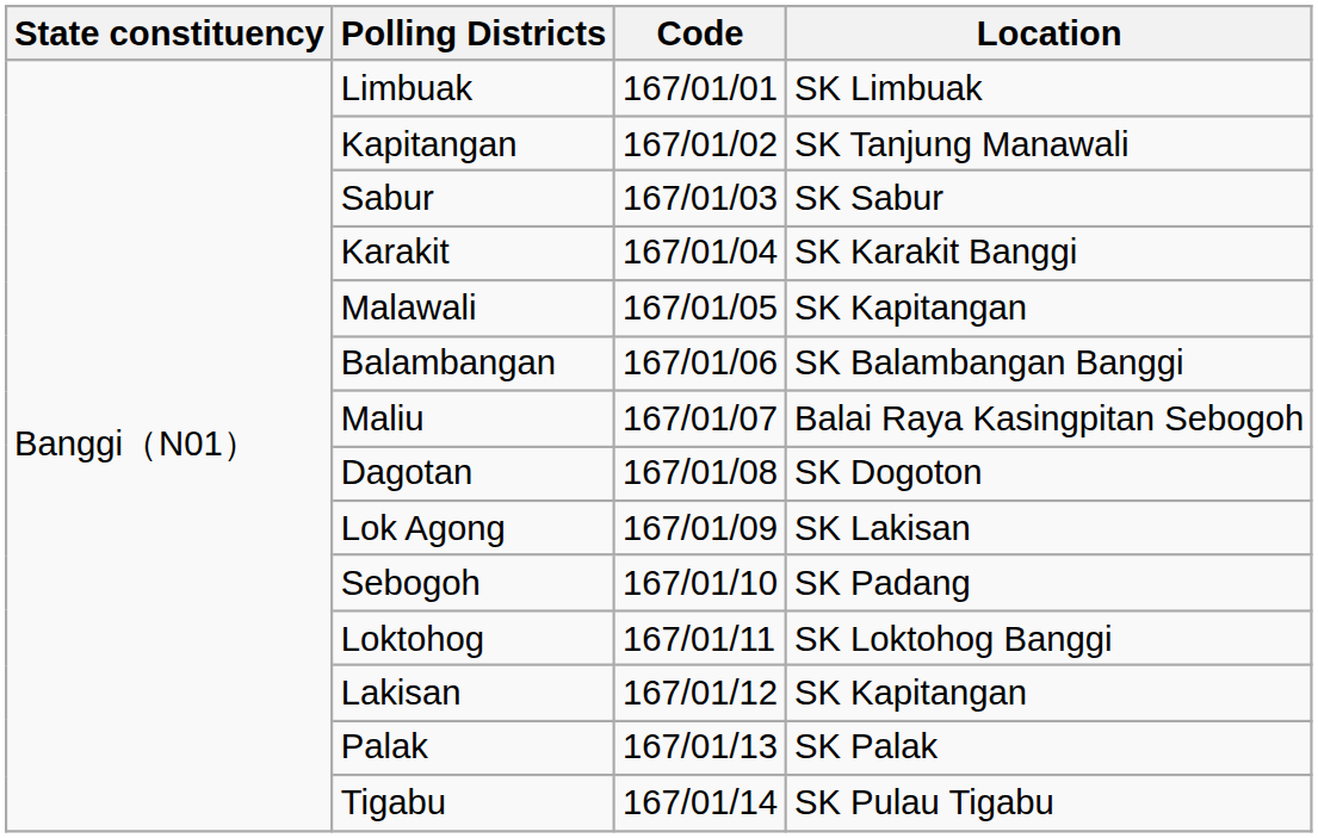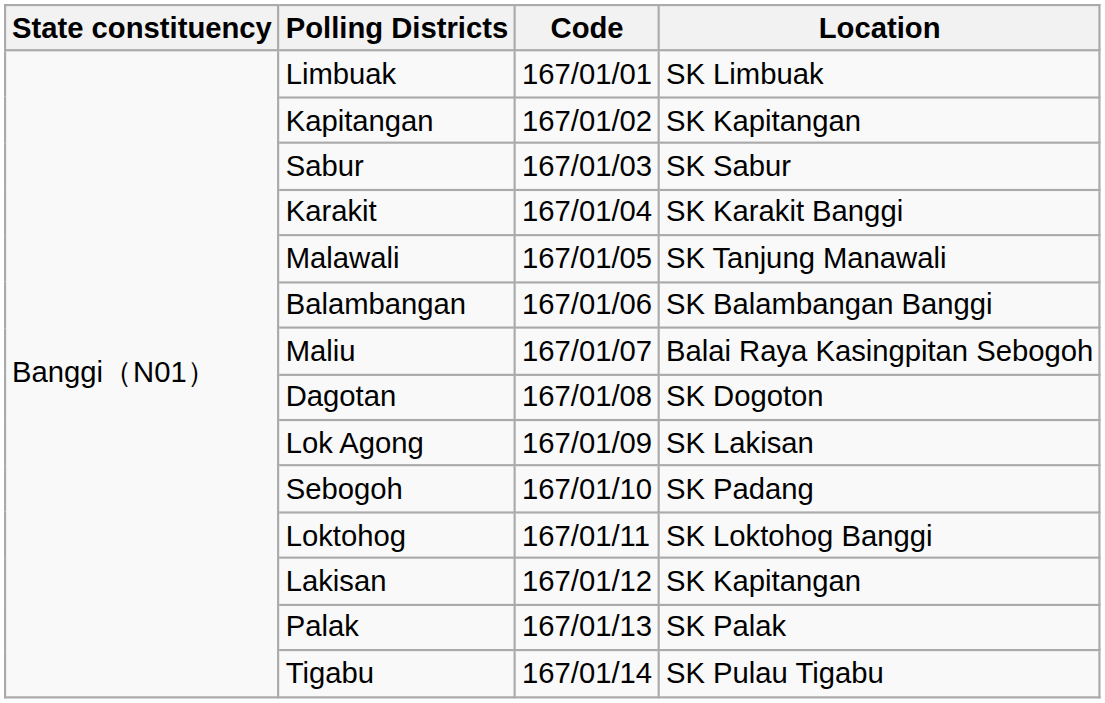 <table class="wikitable sortable mw-collapsible" style="white-space:nowrap;font-size:85%">
 <tr>
 <th>State constituency</th>
 <th>Polling Districts</th>
 <th>Code</th>
 <th>Location</th>
 </tr>
 <tr>
 <td rowspan="14">Banggi（N01）</td>
 <td>Limbuak</td>
 <td>167/01/01</td>
 <td>SK Limbuak</td>
 </tr>
 <tr>
 <td>Kapitangan</td>
 <td>167/01/02</td>
-<td>SK Tanjung Manawali</td>
+<td>SK Kapitangan</td>
 </tr>
 <tr>
 <td>Sabur</td>
 <td>167/01/03</td>
 <td>SK Sabur</td>
 </tr>
 <tr>
 <td>Karakit</td>
 <td>167/01/04</td>
 <td>SK Karakit Banggi</td>
 </tr>
 <tr>
 <td>Malawali</td>
 <td>167/01/05</td>
-<td>SK Kapitangan</td>
+<td>SK Tanjung Manawali</td>
 </tr>
 <tr>
 <td>Balambangan</td>
 <td>167/01/06</td>
 <td>SK Balambangan Banggi</td>
 </tr>
 <tr>
 <td>Maliu</td>
 <td>167/01/07</td>
 <td>Balai Raya Kasingpitan Sebogoh</td>
 </tr>
 <tr>
 <td>Dagotan</td>
 <td>167/01/08</td>
 <td>SK Dogoton</td>
 </tr>
 <tr>
 <td>Lok Agong</td>
 <td>167/01/09</td>
 <td>SK Lakisan</td>
 </tr>
 <tr>
 <td>Sebogoh</td>
 <td>167/01/10</td>
 <td>SK Padang</td>
 </tr>
 <tr>
 <td>Loktohog</td>
 <td>167/01/11</td>
 <td>SK Loktohog Banggi</td>
 </tr>
 <tr>
 <td>Lakisan</td>
 <td>167/01/12</td>
 <td>SK Kapitangan</td>
 </tr>
 <tr>
 <td>Palak</td>
 <td>167/01/13</td>
 <td>SK Palak</td>
 </tr>
 <tr>
 <td>Tigabu</td>
 <td>167/01/14</td>
 <td>SK Pulau Tigabu</td>
 </tr>
 </table>
